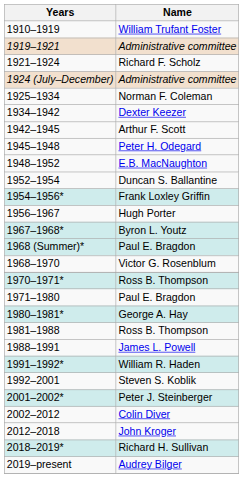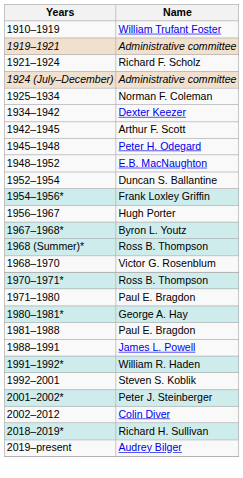 <table class="wikitable sortable">
 <tr>
 <th bgcolor="#efefef">Years</th>
 <th bgcolor="#efefef">Name</th>
 </tr>
 <tr>
 <td>1910–1919</td>
 <td><a href='#'>William Trufant Foster</a></td>
 </tr>
 <tr bgcolor="#F2E0CE">
 <td><em>1919–1921</em></td>
 <td><em>Administrative committee</em></td>
 </tr>
 <tr>
 <td>1921–1924</td>
 <td>Richard F. Scholz</td>
 </tr>
 <tr bgcolor="#F2E0CE">
 <td><em>1924 (July–December)</em></td>
 <td><em>Administrative committee</em></td>
 </tr>
 <tr>
 <td>1925–1934</td>
 <td>Norman F. Coleman</td>
 </tr>
 <tr>
 <td>1934–1942</td>
 <td><a href='#'>Dexter Keezer</a></td>
 </tr>
 <tr>
 <td>1942–1945</td>
 <td>Arthur F. Scott</td>
 </tr>
 <tr>
 <td>1945–1948</td>
 <td><a href='#'>Peter H. Odegard</a></td>
 </tr>
 <tr>
 <td>1948–1952</td>
 <td><a href='#'>E.B. MacNaughton</a></td>
 </tr>
 <tr>
 <td>1952–1954</td>
 <td>Duncan S. Ballantine</td>
 </tr>
 <tr bgcolor="#CFECEC">
 <td>1954–1956*</td>
 <td>Frank Loxley Griffin</td>
 </tr>
 <tr>
 <td>1956–1967</td>
 <td>Hugh Porter</td>
 </tr>
 <tr bgcolor="#CFECEC">
 <td>1967–1968*</td>
 <td>Byron L. Youtz</td>
 </tr>
 <tr bgcolor="#CFECEC">
 <td>1968 (Summer)*</td>
-<td>Paul E. Bragdon</td>
+<td>Ross B. Thompson</td>
 </tr>
 <tr>
 <td>1968–1970</td>
 <td>Victor G. Rosenblum</td>
 </tr>
 <tr>
 </tr>
 <tr bgcolor="#CFECEC">
 <td>1970–1971*</td>
 <td>Ross B. Thompson</td>
 </tr>
 <tr>
 <td>1971–1980</td>
 <td>Paul E. Bragdon</td>
 </tr>
 <tr bgcolor="#CFECEC">
 <td>1980–1981*</td>
 <td>George A. Hay</td>
 </tr>
 <tr>
 <td>1981–1988</td>
-<td>Ross B. Thompson</td>
+<td>Paul E. Bragdon</td>
 </tr>
 <tr>
 <td>1988–1991</td>
 <td><a href='#'>James L. Powell</a></td>
 </tr>
 <tr bgcolor="#CFECEC">
 <td>1991–1992*</td>
 <td>William R. Haden</td>
 </tr>
 <tr>
 <td>1992–2001</td>
 <td>Steven S. Koblik</td>
 </tr>
 <tr bgcolor="#CFECEC">
 <td>2001–2002*</td>
 <td>Peter J. Steinberger</td>
 </tr>
 <tr>
 <td>2002–2012</td>
 <td><a href='#'>Colin Diver</a></td>
 </tr>
-<tr>
-<td>2012–2018</td>
-<td><a href='#'>John Kroger</a></td>
-</tr>
 <tr bgcolor="#CFECEC">
 <td>2018–2019*</td>
 <td>Richard H. Sullivan</td>
 </tr>
 <tr>
 <td>2019–present</td>
 <td><a href='#'>Audrey Bilger</a></td>
 </tr>
 <tr>
 </tr>
 </table>
